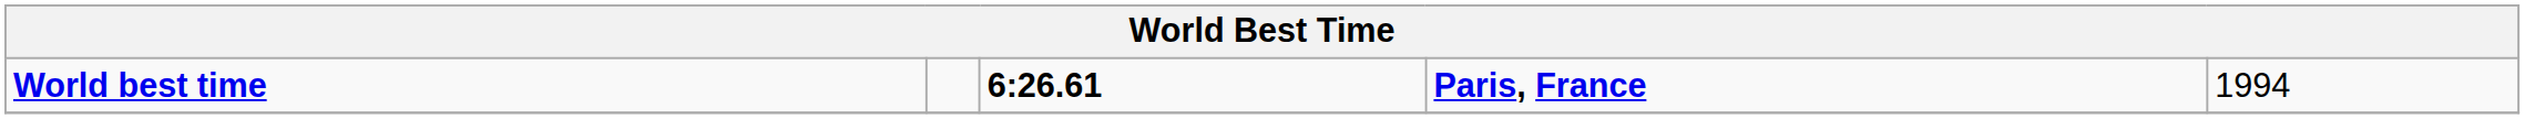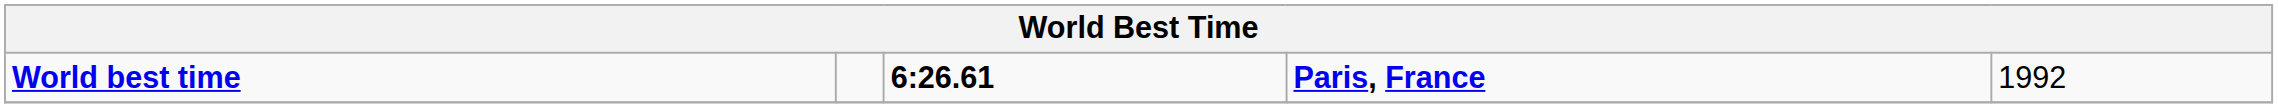 <table class="wikitable" width=75%>
 <tr>
 <th colspan=5>World Best Time</th>
 </tr>
 <tr>
 <td><strong><a href='#'>World best time</a></strong></td>
 <td></td>
 <td><strong>6:26.61</strong></td>
 <td><strong><a href='#'>Paris</a>, <a href='#'>France</a></strong></td>
-<td>1994</td>
+<td>1992</td>
 </tr>
 <tr>
 </tr>
 </table>
